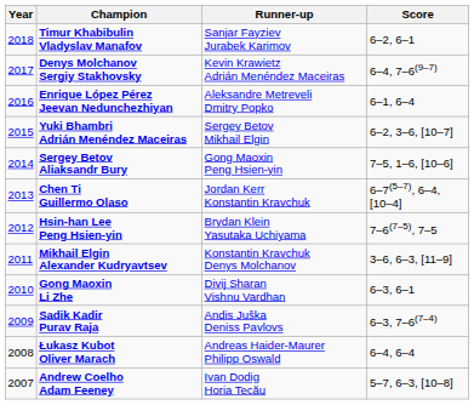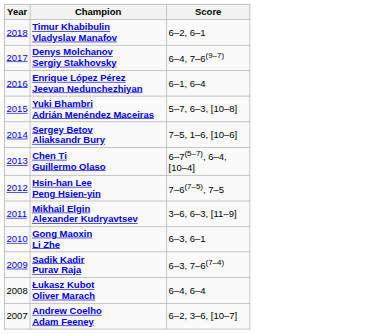 <table class="wikitable" style="font-size:90%">
 <tr>
 <th>Year</th>
 <th width="200">Champion</th>
-<th width="200">Runner-up</th>
 <th width="120">Score</th>
 </tr>
 <tr>
 <td><a href='#'>2018</a></td>
 <td> <strong><a href='#'>Timur Khabibulin</a></strong> <br>  <strong><a href='#'>Vladyslav Manafov</a></strong></td>
-<td> <a href='#'>Sanjar Fayziev</a> <br>  <a href='#'>Jurabek Karimov</a></td>
 <td>6–2, 6–1</td>
 </tr>
 <tr>
 <td><a href='#'>2017</a></td>
 <td> <strong><a href='#'>Denys Molchanov</a></strong> <br>  <strong><a href='#'>Sergiy Stakhovsky</a></strong></td>
-<td> <a href='#'>Kevin Krawietz</a> <br>  <a href='#'>Adrián Menéndez Maceiras</a></td>
 <td>6–4, 7–6<sup>(9–7)</sup></td>
 </tr>
 <tr>
 <td><a href='#'>2016</a></td>
 <td> <strong><a href='#'>Enrique López Pérez</a></strong> <br>  <strong><a href='#'>Jeevan Nedunchezhiyan</a></strong></td>
-<td> <a href='#'>Aleksandre Metreveli</a> <br>  <a href='#'>Dmitry Popko</a></td>
 <td>6–1, 6–4</td>
 </tr>
 <tr>
 <td><a href='#'>2015</a></td>
 <td> <strong><a href='#'>Yuki Bhambri</a></strong> <br>  <strong><a href='#'>Adrián Menéndez Maceiras</a></strong></td>
-<td> <a href='#'>Sergey Betov</a> <br>  <a href='#'>Mikhail Elgin</a></td>
-<td>6–2, 3–6, [10–7]</td>
+<td>5–7, 6–3, [10–8]</td>
 </tr>
 <tr>
 <td><a href='#'>2014</a></td>
 <td> <strong><a href='#'>Sergey Betov</a></strong> <br>  <strong><a href='#'>Aliaksandr Bury</a></strong></td>
-<td> <a href='#'>Gong Maoxin</a><br> <a href='#'>Peng Hsien-yin</a></td>
 <td>7–5, 1–6, [10–6]</td>
 </tr>
 <tr>
 <td><a href='#'>2013</a></td>
 <td> <strong><a href='#'>Chen Ti</a></strong> <br>  <strong><a href='#'>Guillermo Olaso</a></strong></td>
-<td> <a href='#'>Jordan Kerr</a> <br>  <a href='#'>Konstantin Kravchuk</a></td>
 <td>6–7<sup>(5–7)</sup>, 6–4, [10–4]</td>
 </tr>
 <tr>
 <td><a href='#'>2012</a></td>
 <td> <strong><a href='#'>Hsin-han Lee</a></strong> <br>  <strong><a href='#'>Peng Hsien-yin</a></strong></td>
-<td> <a href='#'>Brydan Klein</a> <br>  <a href='#'>Yasutaka Uchiyama</a></td>
 <td>7–6<sup>(7–5)</sup>, 7–5</td>
 </tr>
 <tr>
 <td><a href='#'>2011</a></td>
 <td> <strong><a href='#'>Mikhail Elgin</a></strong> <br>  <strong><a href='#'>Alexander Kudryavtsev</a></strong></td>
-<td> <a href='#'>Konstantin Kravchuk</a> <br>  <a href='#'>Denys Molchanov</a></td>
 <td>3–6, 6–3, [11–9]</td>
 </tr>
 <tr>
 <td><a href='#'>2010</a></td>
 <td> <strong><a href='#'>Gong Maoxin</a></strong> <br>  <strong><a href='#'>Li Zhe</a></strong></td>
-<td> <a href='#'>Divij Sharan</a> <br>  <a href='#'>Vishnu Vardhan</a></td>
 <td>6–3, 6–1</td>
 </tr>
 <tr>
 <td><a href='#'>2009</a></td>
 <td> <strong><a href='#'>Sadik Kadir</a></strong> <br>  <strong><a href='#'>Purav Raja</a></strong></td>
-<td> <a href='#'>Andis Juška</a> <br>  <a href='#'>Deniss Pavlovs</a></td>
 <td>6–3, 7–6<sup>(7–4)</sup></td>
 </tr>
 <tr>
 <td>2008</td>
 <td> <strong><a href='#'>Łukasz Kubot</a></strong> <br>  <strong><a href='#'>Oliver Marach</a></strong></td>
-<td> <a href='#'>Andreas Haider-Maurer</a> <br>  <a href='#'>Philipp Oswald</a></td>
 <td>6–4, 6–4</td>
 </tr>
 <tr>
 <td>2007</td>
 <td> <strong><a href='#'>Andrew Coelho</a></strong> <br>  <strong><a href='#'>Adam Feeney</a></strong></td>
-<td> <a href='#'>Ivan Dodig</a> <br>  <a href='#'>Horia Tecău</a></td>
-<td>5–7, 6–3, [10–8]</td>
+<td>6–2, 3–6, [10–7]</td>
 </tr>
 </table>
